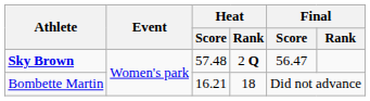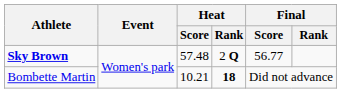 <table class=wikitable style=font-size:90%;text-align:center>
 <tr>
 <th rowspan=2>Athlete</th>
 <th rowspan=2>Event</th>
 <th colspan=2>Heat</th>
 <th colspan=2>Final</th>
 </tr>
 <tr style=font-size:95%>
 <th>Score</th>
 <th>Rank</th>
 <th>Score</th>
 <th>Rank</th>
 </tr>
 <tr>
 <td align=left><strong><a href='#'>Sky Brown</a></strong></td>
 <td align=left rowspan=2><a href='#'>Women's park</a></td>
 <td>57.48</td>
 <td>2 <strong>Q</strong></td>
-<td>56.47</td>
+<td>56.77</td>
 <td></td>
 </tr>
 <tr>
 <td align=left><a href='#'>Bombette Martin</a></td>
-<td>16.21</td>
-<td>18</td>
+<td>10.21</td>
+<td><strong>18</strong></td>
 <td colspan=2>Did not advance</td>
 </tr>
 </table>
